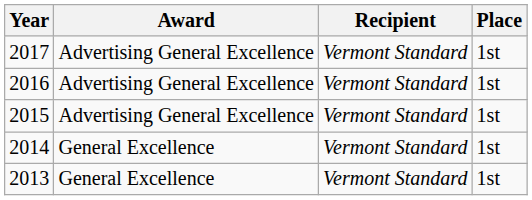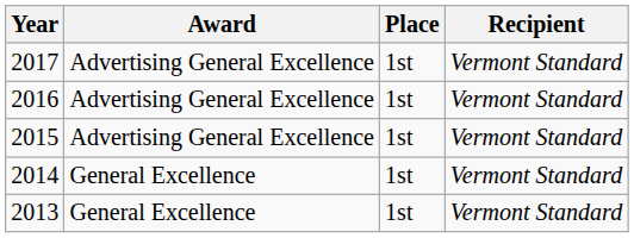 <table class="wikitable">
 <tr>
 <th>Year</th>
 <th>Award</th>
+<th>Place</th>
 <th>Recipient</th>
-<th>Place</th>
 </tr>
 <tr>
 <td>2017</td>
 <td>Advertising General Excellence</td>
+<td>1st</td>
 <td><em>Vermont Standard</em></td>
-<td>1st</td>
 </tr>
 <tr>
 <td>2016</td>
 <td>Advertising General Excellence</td>
+<td>1st</td>
 <td><em>Vermont Standard</em></td>
-<td>1st</td>
 </tr>
 <tr>
 <td>2015</td>
 <td>Advertising General Excellence</td>
+<td>1st</td>
 <td><em>Vermont Standard</em></td>
-<td>1st</td>
 </tr>
 <tr>
 <td>2014</td>
 <td>General Excellence</td>
+<td>1st</td>
 <td><em>Vermont Standard</em></td>
-<td>1st</td>
 </tr>
 <tr>
 <td>2013</td>
 <td>General Excellence</td>
+<td>1st</td>
 <td><em>Vermont Standard</em></td>
-<td>1st</td>
 </tr>
 </table>
